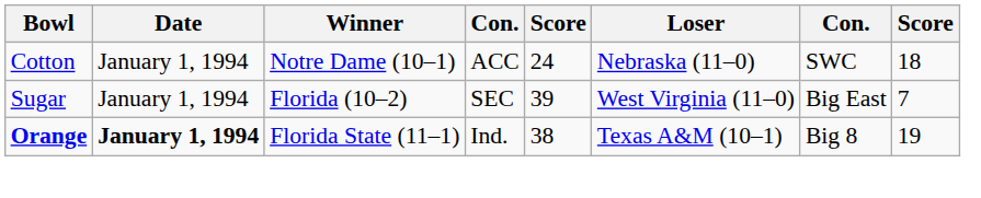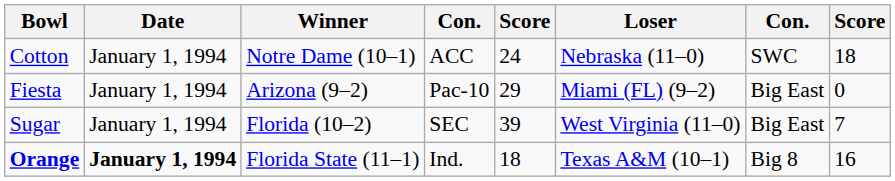 <table class="wikitable">
 <tr>
 <th>Bowl</th>
 <th>Date</th>
 <th>Winner</th>
 <th>Con.</th>
 <th>Score</th>
 <th>Loser</th>
 <th>Con.</th>
 <th>Score</th>
 </tr>
 <tr>
 <td><a href='#'>Cotton</a></td>
 <td>January 1, 1994</td>
 <td> <a href='#'>Notre Dame</a> (10–1)</td>
 <td>ACC</td>
 <td>24</td>
 <td> <a href='#'>Nebraska</a> (11–0)</td>
 <td>SWC</td>
 <td>18</td>
 </tr>
 <tr>
+<td><a href='#'>Fiesta</a></td>
+<td>January 1, 1994</td>
+<td> <a href='#'>Arizona</a> (9–2)</td>
+<td>Pac-10 </td>
+<td>29</td>
+<td> <a href='#'>Miami (FL)</a> (9–2)</td>
+<td>Big East </td>
+<td>0</td>
+</tr>
+<tr>
 <td><a href='#'>Sugar</a></td>
 <td>January 1, 1994</td>
 <td> <a href='#'>Florida</a> (10–2)</td>
 <td>SEC</td>
 <td>39</td>
 <td> <a href='#'>West Virginia</a> (11–0)</td>
 <td>Big East</td>
 <td>7</td>
 </tr>
 <tr>
 <td><strong><a href='#'>Orange</a></strong></td>
 <td><strong>January 1, 1994</strong></td>
 <td> <a href='#'>Florida State</a> (11–1)</td>
 <td>Ind.</td>
-<td>38</td>
+<td>18</td>
 <td> <a href='#'>Texas A&M</a> (10–1)</td>
 <td>Big 8</td>
-<td>19</td>
+<td>16</td>
 </tr>
 </table>
